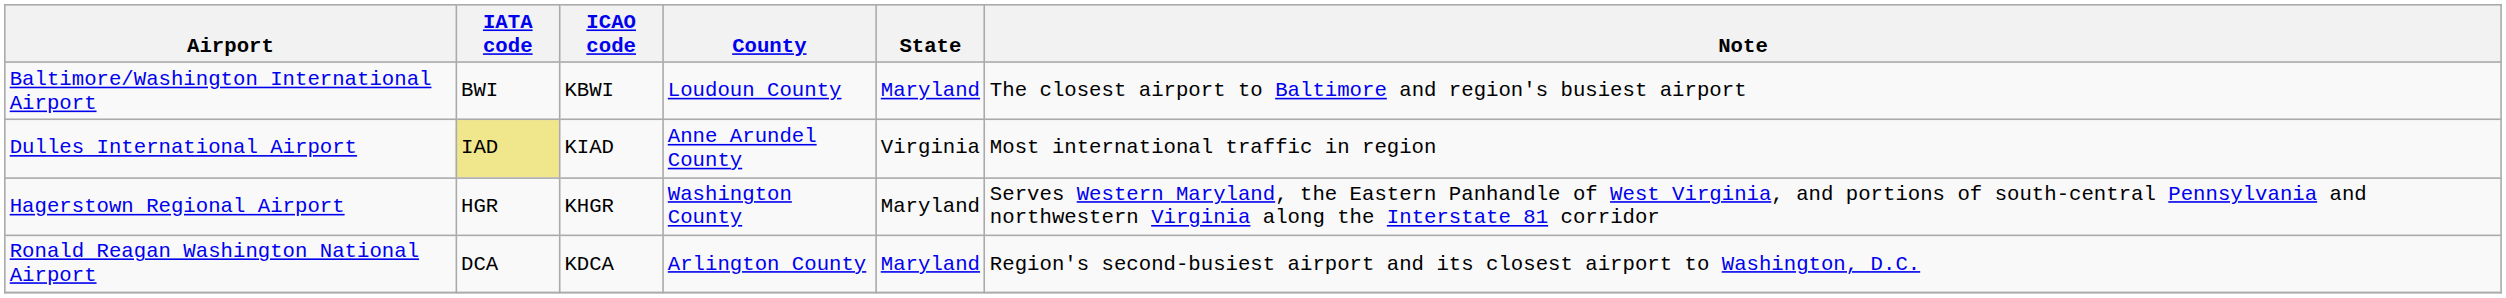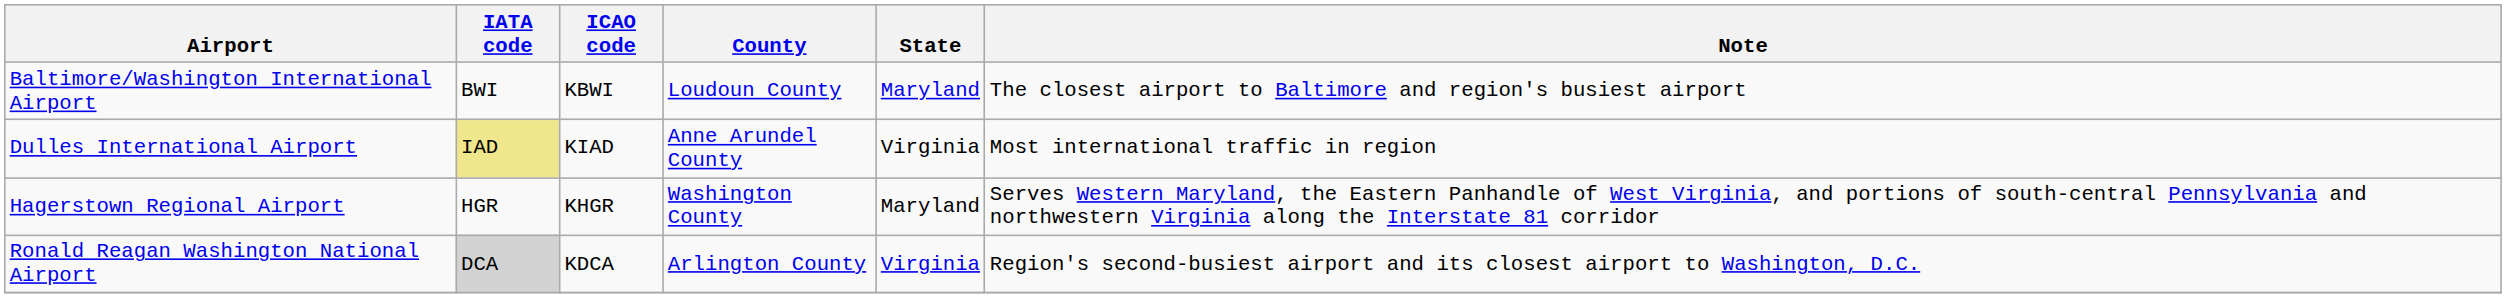 <table class="wikitable">
 <tr>
 <th valign=bottom>Airport</th>
 <th valign=bottom><a href='#'>IATA code</a></th>
 <th valign=bottom><a href='#'>ICAO code</a></th>
 <th valign=bottom><a href='#'>County</a></th>
 <th valign=bottom>State</th>
 <th valign=bottom>Note</th>
 </tr>
 <tr>
 <td><a href='#'>Baltimore/Washington International Airport</a></td>
 <td>BWI</td>
 <td>KBWI</td>
 <td><a href='#'>Loudoun County</a></td>
 <td><a href='#'>Maryland</a></td>
 <td>The closest airport to <a href='#'>Baltimore</a> and region's busiest airport</td>
 </tr>
 <tr>
 <td><a href='#'>Dulles International Airport</a></td>
 <td style="background: khaki;">IAD</td>
 <td>KIAD</td>
 <td><a href='#'>Anne Arundel County</a></td>
 <td>Virginia</td>
 <td>Most international traffic in region</td>
 </tr>
 <tr>
 <td><a href='#'>Hagerstown Regional Airport</a></td>
 <td>HGR</td>
 <td>KHGR</td>
 <td><a href='#'>Washington County</a></td>
 <td>Maryland</td>
 <td>Serves <a href='#'>Western Maryland</a>, the Eastern Panhandle of <a href='#'>West Virginia</a>, and portions of south-central <a href='#'>Pennsylvania</a> and northwestern <a href='#'>Virginia</a> along the <a href='#'>Interstate 81</a> corridor</td>
 </tr>
 <tr>
 <td><a href='#'>Ronald Reagan Washington National Airport</a></td>
-<td>DCA</td>
+<td style="background: lightgrey;">DCA</td>
 <td>KDCA</td>
 <td><a href='#'>Arlington County</a></td>
-<td><a href='#'>Maryland</a></td>
+<td><a href='#'>Virginia</a></td>
 <td>Region's second-busiest airport and its closest airport to <a href='#'>Washington, D.C.</a></td>
 </tr>
 <tr>
 </tr>
 </table>
